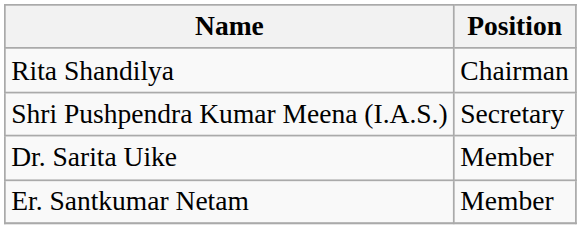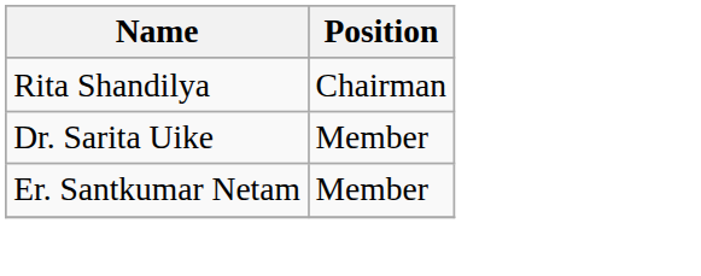 <table class="wikitable">
 <tr>
 <th>Name</th>
 <th>Position</th>
 </tr>
 <tr>
 <td>Rita Shandilya</td>
 <td>Chairman</td>
-</tr>
-<tr>
-<td>Shri Pushpendra Kumar Meena (I.A.S.)</td>
-<td>Secretary</td>
 </tr>
 <tr>
 <td>Dr. Sarita Uike</td>
 <td>Member</td>
 </tr>
 <tr>
 <td>Er. Santkumar Netam</td>
 <td>Member</td>
 </tr>
 <tr>
 </tr>
 </table>
